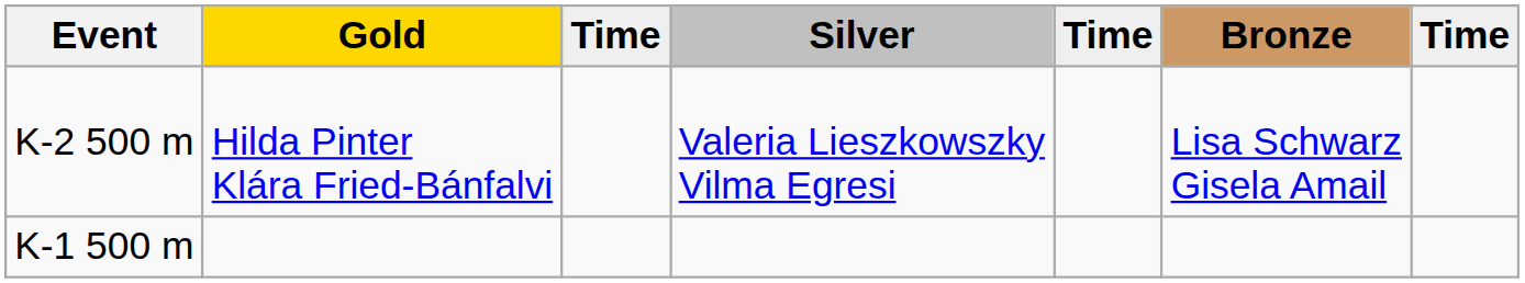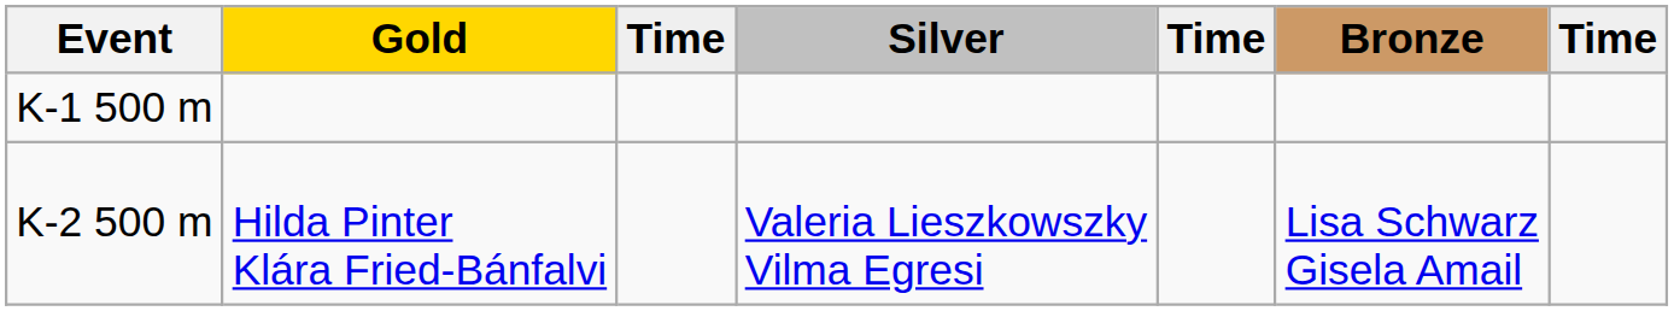 <table class="wikitable">
 <tr>
 <th>Event</th>
 <td align=center bgcolor="gold"><strong>Gold</strong></td>
 <td align=center bgcolor="EFEFEF"><strong>Time</strong></td>
 <td align=center bgcolor="silver"><strong>Silver</strong></td>
 <td align=center bgcolor="EFEFEF"><strong>Time</strong></td>
 <td align=center bgcolor="CC9966"><strong>Bronze</strong></td>
 <td align=center bgcolor="EFEFEF"><strong>Time</strong></td>
 </tr>
 <tr>
+<td>K-1 500 m</td>
+<td></td>
+<td></td>
+<td></td>
+<td></td>
+<td></td>
+<td></td>
+</tr>
+<tr>
 <td>K-2 500 m</td>
 <td><br><a href='#'>Hilda Pinter</a><br><a href='#'>Klára Fried-Bánfalvi</a></td>
 <td></td>
 <td><br><a href='#'>Valeria Lieszkowszky</a><br><a href='#'>Vilma Egresi</a></td>
 <td></td>
 <td><br><a href='#'>Lisa Schwarz</a><br><a href='#'>Gisela Amail</a></td>
 <td></td>
 </tr>
-<tr>
-<td>K-1 500 m</td>
-<td></td>
-<td></td>
-<td></td>
-<td></td>
-<td></td>
-<td></td>
-</tr>
 </table>
